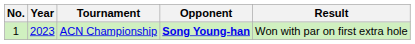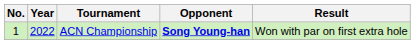 <table class="wikitable" style="font-size:95%;">
 <tr>
 <th>No.</th>
 <th>Year</th>
 <th>Tournament</th>
 <th>Opponent</th>
 <th>Result</th>
 </tr>
 <tr style="background:#D0F0C0;">
 <td align=center>1</td>
-<td><a href='#'>2023</a></td>
+<td><a href='#'>2022</a></td>
 <td><a href='#'>ACN Championship</a></td>
 <td><strong> <a href='#'>Song Young-han</a></strong></td>
 <td>Won with par on first extra hole</td>
 </tr>
 </table>
